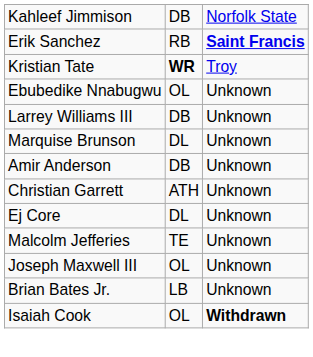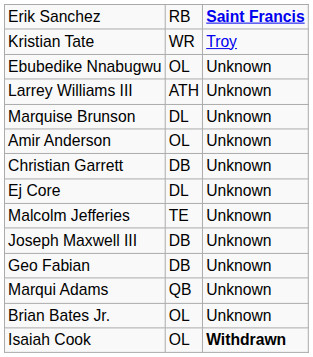 <table class="wikitable sortable">
 <tr>
-</tr>
-<tr>
-<td>Kahleef Jimmison</td>
-<td>DB</td>
-<td><a href='#'>Norfolk State</a></td>
 </tr>
 <tr>
 <td>Erik Sanchez</td>
 <td>RB</td>
 <td><strong><a href='#'>Saint Francis</a></strong></td>
 </tr>
 <tr>
 <td>Kristian Tate</td>
-<td><strong>WR</strong></td>
+<td>WR</td>
 <td><a href='#'>Troy</a></td>
 </tr>
 <tr>
 <td>Ebubedike Nnabugwu</td>
 <td>OL</td>
 <td>Unknown</td>
 </tr>
 <tr>
 <td>Larrey Williams III</td>
-<td>DB</td>
+<td>ATH</td>
 <td>Unknown</td>
 </tr>
 <tr>
 <td>Marquise Brunson</td>
 <td>DL</td>
 <td>Unknown</td>
 </tr>
 <tr>
 <td>Amir Anderson</td>
-<td>DB</td>
+<td>OL</td>
 <td>Unknown</td>
 </tr>
 <tr>
 <td>Christian Garrett</td>
-<td>ATH</td>
+<td>DB</td>
 <td>Unknown</td>
 </tr>
 <tr>
 <td>Ej Core</td>
 <td>DL</td>
 <td>Unknown</td>
 </tr>
 <tr>
 <td>Malcolm Jefferies</td>
 <td>TE</td>
 <td>Unknown</td>
 </tr>
 <tr>
 <td>Joseph Maxwell III</td>
-<td>OL</td>
+<td>DB</td>
+<td>Unknown</td>
+</tr>
+<tr>
+<td>Geo Fabian</td>
+<td>DB</td>
+<td>Unknown</td>
+</tr>
+<tr>
+<td>Marqui Adams</td>
+<td>QB</td>
 <td>Unknown</td>
 </tr>
 <tr>
 <td>Brian Bates Jr.</td>
-<td>LB</td>
+<td>OL</td>
 <td>Unknown</td>
 </tr>
 <tr>
 <td>Isaiah Cook</td>
 <td>OL</td>
 <td><strong>Withdrawn</strong></td>
 </tr>
 </table>
